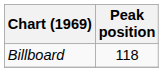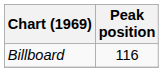 <table class="wikitable">
 <tr>
 <th>Chart (1969)</th>
 <th>Peak<br>position</th>
 </tr>
 <tr>
 <td><em>Billboard</em></td>
-<td align="center">118</td>
+<td align="center">116</td>
 </tr>
 <tr>
 </tr>
 </table>
